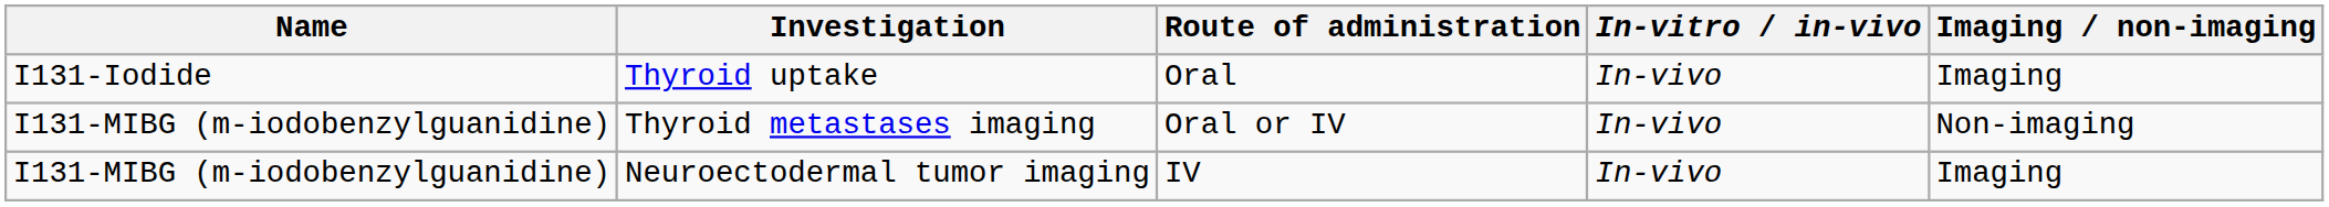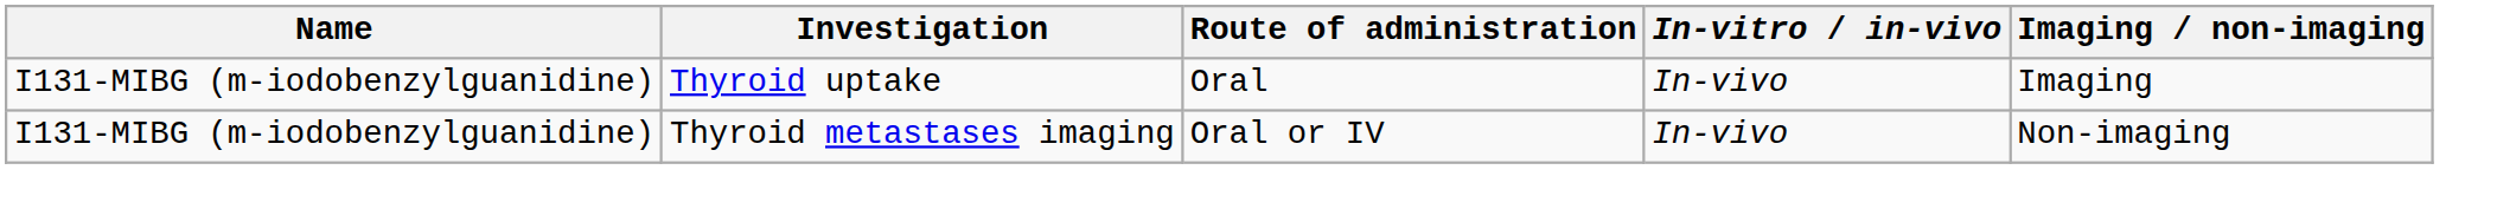 <table class="wikitable" style="font-size:95%">
 <tr>
 <th>Name</th>
 <th>Investigation</th>
 <th>Route of administration</th>
 <th><em>In-vitro</em> / <em>in-vivo</em></th>
 <th>Imaging / non-imaging</th>
 </tr>
 <tr>
-<td>I131-Iodide</td>
+<td>I131-MIBG (m-iodobenzylguanidine)</td>
 <td><a href='#'>Thyroid</a> uptake</td>
 <td>Oral</td>
 <td><em>In-vivo</em></td>
 <td>Imaging</td>
 </tr>
 <tr>
 <td>I131-MIBG (m-iodobenzylguanidine)</td>
 <td>Thyroid <a href='#'>metastases</a> imaging</td>
 <td>Oral or IV</td>
 <td><em>In-vivo</em></td>
 <td>Non-imaging</td>
 </tr>
-<tr>
-<td>I131-MIBG (m-iodobenzylguanidine)</td>
-<td>Neuroectodermal tumor imaging</td>
-<td>IV</td>
-<td><em>In-vivo</em></td>
-<td>Imaging</td>
-</tr>
 </table>
